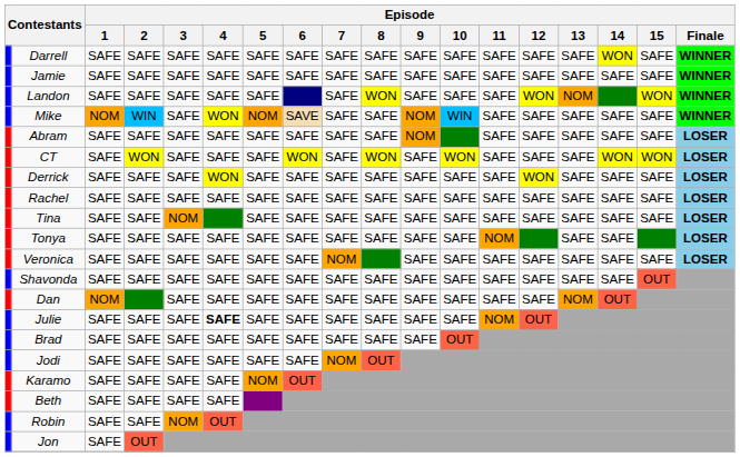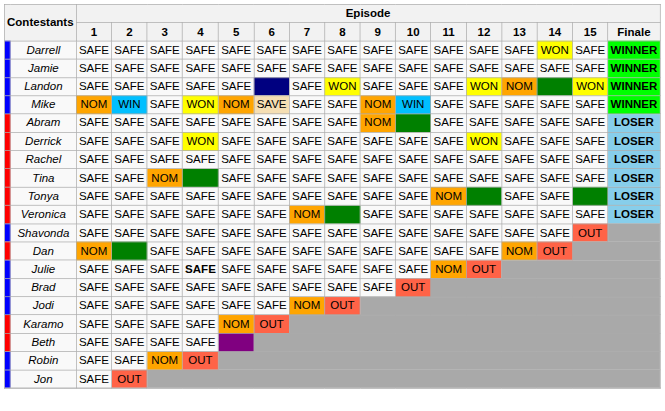 <table class="wikitable" border="2" style="text-align:center; font-size:100%;">
 <tr>
 <th rowspan=2 colspan=2>Contestants</th>
 <th colspan=16>Episode</th>
 </tr>
 <tr>
 <th>1</th>
 <th>2</th>
 <th>3</th>
 <th>4</th>
 <th>5</th>
 <th>6</th>
 <th>7</th>
 <th>8</th>
 <th>9</th>
 <th>10</th>
 <th>11</th>
 <th>12</th>
 <th>13</th>
 <th>14</th>
 <th>15</th>
 <th>Finale</th>
 </tr>
 <tr>
 <td bgcolor="blue"></td>
 <td><em>Darrell</em></td>
 <td>SAFE</td>
 <td>SAFE</td>
 <td>SAFE</td>
 <td>SAFE</td>
 <td>SAFE</td>
 <td>SAFE</td>
 <td>SAFE</td>
 <td>SAFE</td>
 <td>SAFE</td>
 <td>SAFE</td>
 <td>SAFE</td>
 <td>SAFE</td>
 <td>SAFE</td>
 <td bgcolor="yellow">WON</td>
 <td>SAFE</td>
 <td bgcolor="lime"><strong>WINNER</strong></td>
 </tr>
 <tr>
 <td bgcolor="blue"></td>
 <td><em>Jamie</em></td>
 <td>SAFE</td>
 <td>SAFE</td>
 <td>SAFE</td>
 <td>SAFE</td>
 <td>SAFE</td>
 <td>SAFE</td>
 <td>SAFE</td>
 <td>SAFE</td>
 <td>SAFE</td>
 <td>SAFE</td>
 <td>SAFE</td>
 <td>SAFE</td>
 <td>SAFE</td>
 <td>SAFE</td>
 <td>SAFE</td>
 <td bgcolor="lime"><strong>WINNER</strong></td>
 </tr>
 <tr>
 <td bgcolor="blue"></td>
 <td><em>Landon</em></td>
 <td>SAFE</td>
 <td>SAFE</td>
 <td>SAFE</td>
 <td>SAFE</td>
 <td>SAFE</td>
 <td bgcolor="navy"></td>
 <td>SAFE</td>
 <td bgcolor="yellow">WON</td>
 <td>SAFE</td>
 <td>SAFE</td>
 <td>SAFE</td>
 <td bgcolor="yellow">WON</td>
 <td bgcolor="orange">NOM</td>
 <td bgcolor="green"></td>
 <td bgcolor="yellow">WON</td>
 <td bgcolor="lime"><strong>WINNER</strong></td>
 </tr>
 <tr>
 <td bgcolor="blue"></td>
 <td><em>Mike</em></td>
 <td bgcolor="orange">NOM</td>
 <td bgcolor="deepskyblue">WIN</td>
 <td>SAFE</td>
 <td bgcolor="yellow">WON</td>
 <td bgcolor="orange">NOM</td>
 <td bgcolor="wheat">SAVE</td>
 <td>SAFE</td>
 <td>SAFE</td>
 <td bgcolor="orange">NOM</td>
 <td bgcolor="deepskyblue">WIN</td>
 <td>SAFE</td>
 <td>SAFE</td>
 <td>SAFE</td>
 <td>SAFE</td>
 <td>SAFE</td>
 <td bgcolor="lime"><strong>WINNER</strong></td>
 </tr>
 <tr>
 <td bgcolor="red"></td>
 <td><em>Abram</em></td>
 <td>SAFE</td>
 <td>SAFE</td>
 <td>SAFE</td>
 <td>SAFE</td>
 <td>SAFE</td>
 <td>SAFE</td>
 <td>SAFE</td>
 <td>SAFE</td>
 <td bgcolor="orange">NOM</td>
 <td bgcolor="green"></td>
 <td>SAFE</td>
 <td>SAFE</td>
 <td>SAFE</td>
 <td>SAFE</td>
 <td>SAFE</td>
-<td bgcolor="skyblue"><strong>LOSER</strong></td>
-</tr>
-<tr>
-<td bgcolor="red"></td>
-<td><em>CT</em></td>
-<td>SAFE</td>
-<td bgcolor="yellow">WON</td>
-<td>SAFE</td>
-<td>SAFE</td>
-<td>SAFE</td>
-<td bgcolor="yellow">WON</td>
-<td>SAFE</td>
-<td bgcolor="yellow">WON</td>
-<td>SAFE</td>
-<td bgcolor="yellow">WON</td>
-<td>SAFE</td>
-<td>SAFE</td>
-<td>SAFE</td>
-<td bgcolor="yellow">WON</td>
-<td bgcolor="yellow">WON</td>
 <td bgcolor="skyblue"><strong>LOSER</strong></td>
 </tr>
 <tr>
 <td bgcolor="red"></td>
 <td><em>Derrick</em></td>
 <td>SAFE</td>
 <td>SAFE</td>
 <td>SAFE</td>
 <td bgcolor="yellow">WON</td>
 <td>SAFE</td>
 <td>SAFE</td>
 <td>SAFE</td>
 <td>SAFE</td>
 <td>SAFE</td>
 <td>SAFE</td>
 <td>SAFE</td>
 <td bgcolor="yellow">WON</td>
 <td>SAFE</td>
 <td>SAFE</td>
 <td>SAFE</td>
 <td bgcolor="skyblue"><strong>LOSER</strong></td>
 </tr>
 <tr>
 <td bgcolor="red"></td>
 <td><em>Rachel</em></td>
 <td>SAFE</td>
 <td>SAFE</td>
 <td>SAFE</td>
 <td>SAFE</td>
 <td>SAFE</td>
 <td>SAFE</td>
 <td>SAFE</td>
 <td>SAFE</td>
 <td>SAFE</td>
 <td>SAFE</td>
 <td>SAFE</td>
 <td>SAFE</td>
 <td>SAFE</td>
 <td>SAFE</td>
 <td>SAFE</td>
 <td bgcolor="skyblue"><strong>LOSER</strong></td>
 </tr>
 <tr>
 <td bgcolor="red"></td>
 <td><em>Tina</em></td>
 <td>SAFE</td>
 <td>SAFE</td>
 <td bgcolor="orange">NOM</td>
 <td bgcolor="green"></td>
 <td>SAFE</td>
 <td>SAFE</td>
 <td>SAFE</td>
 <td>SAFE</td>
 <td>SAFE</td>
 <td>SAFE</td>
 <td>SAFE</td>
 <td>SAFE</td>
 <td>SAFE</td>
 <td>SAFE</td>
 <td>SAFE</td>
 <td bgcolor="skyblue"><strong>LOSER</strong></td>
 </tr>
 <tr>
 <td bgcolor="red"></td>
 <td><em>Tonya</em></td>
 <td>SAFE</td>
 <td>SAFE</td>
 <td>SAFE</td>
 <td>SAFE</td>
 <td>SAFE</td>
 <td>SAFE</td>
 <td>SAFE</td>
 <td>SAFE</td>
 <td>SAFE</td>
 <td>SAFE</td>
 <td bgcolor="orange">NOM</td>
 <td bgcolor="green"></td>
 <td>SAFE</td>
 <td>SAFE</td>
 <td bgcolor="green"></td>
 <td bgcolor="skyblue"><strong>LOSER</strong></td>
 </tr>
 <tr>
 <td bgcolor="red"></td>
 <td><em>Veronica</em></td>
 <td>SAFE</td>
 <td>SAFE</td>
 <td>SAFE</td>
 <td>SAFE</td>
 <td>SAFE</td>
 <td>SAFE</td>
 <td bgcolor="orange">NOM</td>
 <td bgcolor="green"></td>
 <td>SAFE</td>
 <td>SAFE</td>
 <td>SAFE</td>
 <td>SAFE</td>
 <td>SAFE</td>
 <td>SAFE</td>
 <td>SAFE</td>
 <td bgcolor="skyblue"><strong>LOSER</strong></td>
 </tr>
 <tr>
 <td bgcolor="blue"></td>
 <td><em>Shavonda</em></td>
 <td>SAFE</td>
 <td>SAFE</td>
 <td>SAFE</td>
 <td>SAFE</td>
 <td>SAFE</td>
 <td>SAFE</td>
 <td>SAFE</td>
 <td>SAFE</td>
 <td>SAFE</td>
 <td>SAFE</td>
 <td>SAFE</td>
 <td>SAFE</td>
 <td>SAFE</td>
 <td>SAFE</td>
 <td bgcolor="tomato">OUT</td>
 <td bgcolor="darkgray"></td>
 </tr>
 <tr>
 <td bgcolor="red"></td>
 <td><em>Dan</em></td>
 <td bgcolor="orange">NOM</td>
 <td bgcolor="green"></td>
 <td>SAFE</td>
 <td>SAFE</td>
 <td>SAFE</td>
 <td>SAFE</td>
 <td>SAFE</td>
 <td>SAFE</td>
 <td>SAFE</td>
 <td>SAFE</td>
 <td>SAFE</td>
 <td>SAFE</td>
 <td bgcolor="orange">NOM</td>
 <td bgcolor="tomato">OUT</td>
 <td bgcolor="darkgray" colspan=2></td>
 </tr>
 <tr>
 <td bgcolor="blue"></td>
 <td><em>Julie</em></td>
 <td>SAFE</td>
 <td>SAFE</td>
 <td>SAFE</td>
 <td><strong>SAFE</strong></td>
 <td>SAFE</td>
 <td>SAFE</td>
 <td>SAFE</td>
 <td>SAFE</td>
 <td>SAFE</td>
 <td>SAFE</td>
 <td bgcolor="orange">NOM</td>
 <td bgcolor="tomato">OUT</td>
 <td bgcolor="darkgray" colspan=4></td>
 </tr>
 <tr>
 <td bgcolor="blue"></td>
 <td><em>Brad</em></td>
 <td>SAFE</td>
 <td>SAFE</td>
 <td>SAFE</td>
 <td>SAFE</td>
 <td>SAFE</td>
 <td>SAFE</td>
 <td>SAFE</td>
 <td>SAFE</td>
 <td>SAFE</td>
 <td bgcolor="tomato">OUT</td>
 <td bgcolor="darkgray" colspan=6></td>
 </tr>
 <tr>
 <td bgcolor="blue"></td>
 <td><em>Jodi</em></td>
 <td>SAFE</td>
 <td>SAFE</td>
 <td>SAFE</td>
 <td>SAFE</td>
 <td>SAFE</td>
 <td>SAFE</td>
 <td bgcolor="orange">NOM</td>
 <td bgcolor="tomato">OUT</td>
 <td bgcolor="darkgray" colspan=8></td>
 </tr>
 <tr>
 <td bgcolor="red"></td>
 <td><em>Karamo</em></td>
 <td>SAFE</td>
 <td>SAFE</td>
 <td>SAFE</td>
 <td>SAFE</td>
 <td bgcolor="orange">NOM</td>
 <td bgcolor="tomato">OUT</td>
 <td bgcolor="darkgray" colspan=10></td>
 </tr>
 <tr>
 <td bgcolor="red"></td>
 <td><em>Beth</em></td>
 <td>SAFE</td>
 <td>SAFE</td>
 <td>SAFE</td>
 <td>SAFE</td>
 <td bgcolor="purple"></td>
 <td bgcolor="darkgray" colspan=11></td>
 </tr>
 <tr>
 <td bgcolor="blue"></td>
 <td><em>Robin</em></td>
 <td>SAFE</td>
 <td>SAFE</td>
 <td bgcolor="orange">NOM</td>
 <td bgcolor="tomato">OUT</td>
 <td bgcolor="darkgray" colspan=12></td>
 </tr>
 <tr>
 <td bgcolor="blue"></td>
 <td><em>Jon</em></td>
 <td>SAFE</td>
 <td bgcolor="tomato">OUT</td>
 <td bgcolor="darkgray" colspan=14></td>
 </tr>
 <tr>
 </tr>
 </table>
